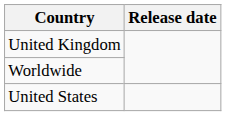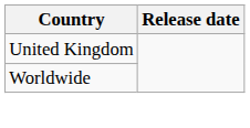 <table class="wikitable">
 <tr>
 <th>Country</th>
 <th>Release date</th>
 </tr>
 <tr>
 <td>United Kingdom</td>
 <td rowspan="2"></td>
 </tr>
 <tr>
 <td>Worldwide</td>
 </tr>
-<tr>
-<td>United States</td>
-<td></td>
-</tr>
 </table>
